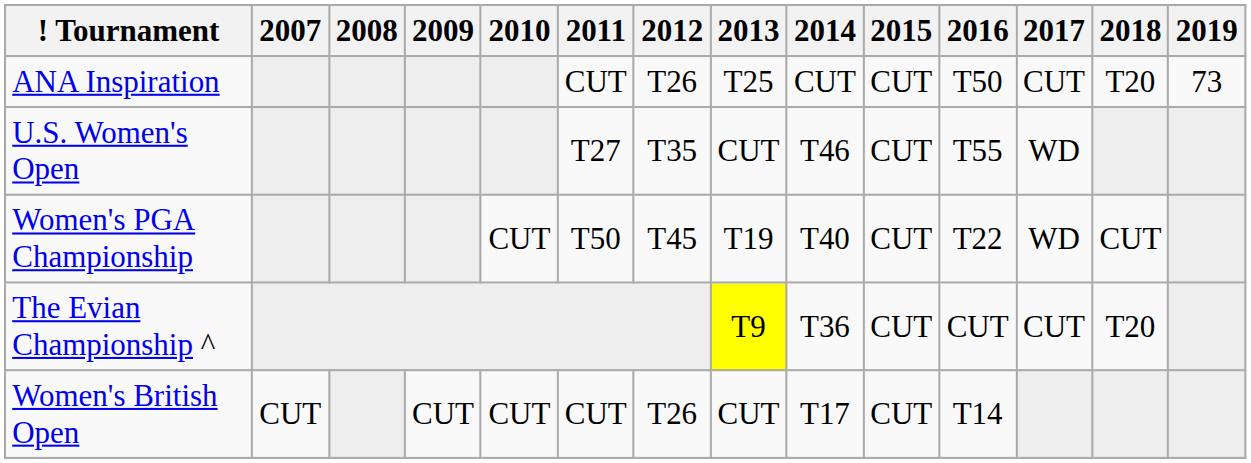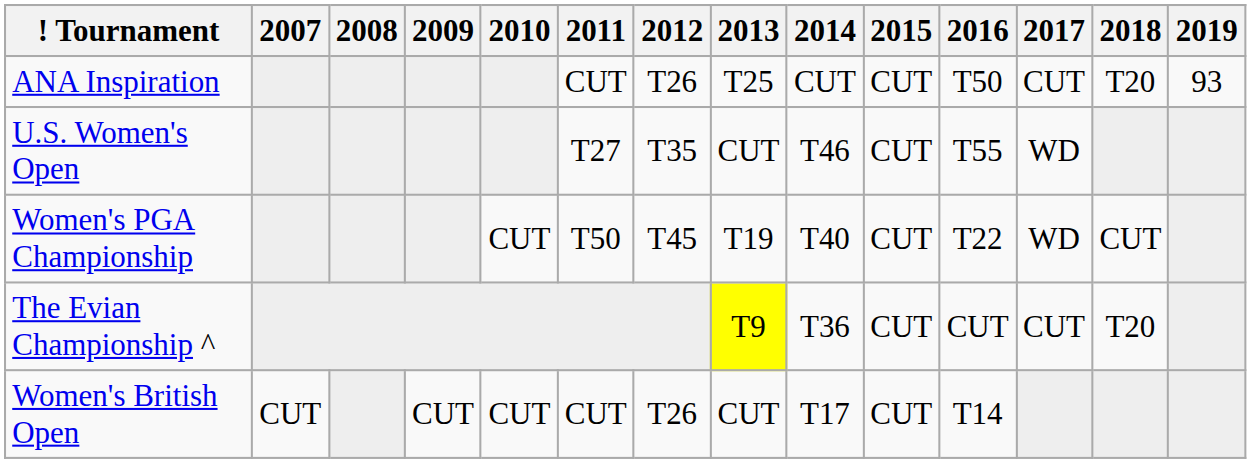 <table class="wikitable" style="font-size:95%;text-align:center;">
 <tr>
 <th>! Tournament</th>
 <th>2007</th>
 <th>2008</th>
 <th>2009</th>
 <th>2010</th>
 <th>2011</th>
 <th>2012</th>
 <th>2013</th>
 <th>2014</th>
 <th>2015</th>
 <th>2016</th>
 <th>2017</th>
 <th>2018</th>
 <th>2019</th>
 </tr>
 <tr>
 <td align=left><a href='#'>ANA Inspiration</a></td>
 <td style="background:#eeeeee;"></td>
 <td style="background:#eeeeee;"></td>
 <td style="background:#eeeeee;"></td>
 <td style="background:#eeeeee;"></td>
 <td>CUT</td>
 <td>T26</td>
 <td>T25</td>
 <td>CUT</td>
 <td>CUT</td>
 <td>T50</td>
 <td>CUT</td>
 <td>T20</td>
-<td>73</td>
+<td>93</td>
 </tr>
 <tr>
 <td align=left><a href='#'>U.S. Women's Open</a></td>
 <td style="background:#eeeeee;"></td>
 <td style="background:#eeeeee;"></td>
 <td style="background:#eeeeee;"></td>
 <td style="background:#eeeeee;"></td>
 <td>T27</td>
 <td>T35</td>
 <td>CUT</td>
 <td>T46</td>
 <td>CUT</td>
 <td>T55</td>
 <td>WD</td>
 <td style="background:#eeeeee;"></td>
 <td style="background:#eeeeee;"></td>
 </tr>
 <tr>
 <td align=left><a href='#'>Women's PGA Championship</a></td>
 <td style="background:#eeeeee;"></td>
 <td style="background:#eeeeee;"></td>
 <td style="background:#eeeeee;"></td>
 <td>CUT</td>
 <td>T50</td>
 <td>T45</td>
 <td>T19</td>
 <td>T40</td>
 <td>CUT</td>
 <td>T22</td>
 <td>WD</td>
 <td>CUT</td>
 <td style="background:#eeeeee;"></td>
 </tr>
 <tr>
 <td align=left><a href='#'>The Evian Championship</a> ^</td>
 <td style="background:#eeeeee;" colspan=6></td>
 <td style="background:yellow;">T9</td>
 <td>T36</td>
 <td>CUT</td>
 <td>CUT</td>
 <td>CUT</td>
 <td>T20</td>
 <td style="background:#eeeeee;"></td>
 </tr>
 <tr>
 <td align=left><a href='#'>Women's British Open</a></td>
 <td>CUT</td>
 <td style="background:#eeeeee;"></td>
 <td>CUT</td>
 <td>CUT</td>
 <td>CUT</td>
 <td>T26</td>
 <td>CUT</td>
 <td>T17</td>
 <td>CUT</td>
 <td>T14</td>
 <td style="background:#eeeeee;"></td>
 <td style="background:#eeeeee;"></td>
 <td style="background:#eeeeee;"></td>
 </tr>
 </table>
